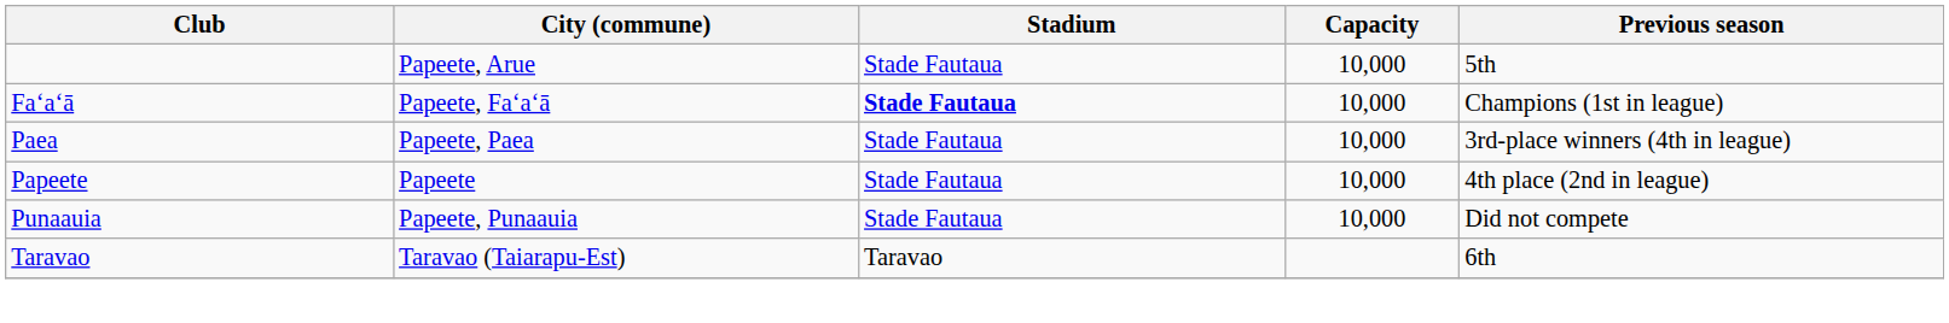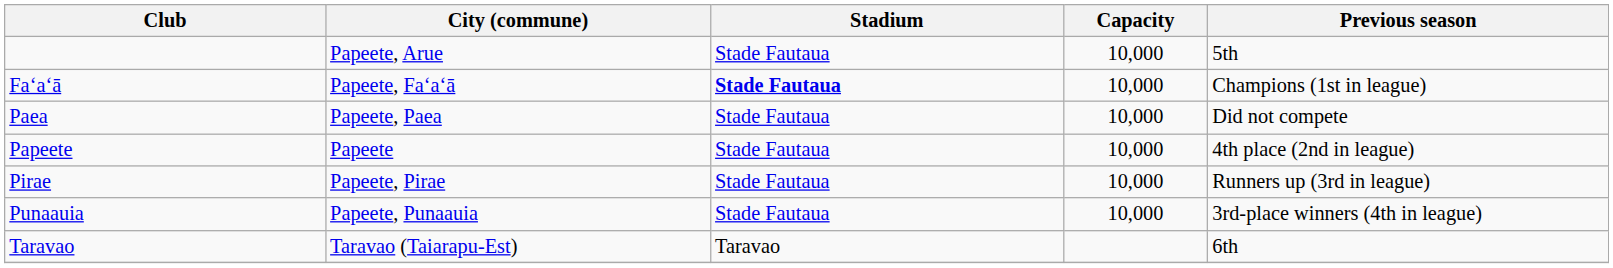 <table class="wikitable sortable" width="100%">
 <tr>
 <th width="20%">Club</th>
 <th width="24%">City (commune)</th>
 <th width="22%">Stadium</th>
 <th width="9%">Capacity</th>
 <th>Previous season</th>
 </tr>
 <tr>
 <td></td>
 <td><a href='#'>Papeete</a>, <a href='#'>Arue</a></td>
 <td><a href='#'>Stade Fautaua</a></td>
 <td align=center>10,000</td>
 <td>5th</td>
 </tr>
 <tr>
 <td><a href='#'>Faʻaʻā</a></td>
 <td><a href='#'>Papeete</a>, <a href='#'>Faʻaʻā</a></td>
 <td><strong><a href='#'>Stade Fautaua</a></strong></td>
 <td align=center>10,000</td>
 <td>Champions (1st in league)</td>
 </tr>
 <tr>
 <td><a href='#'>Paea</a></td>
 <td><a href='#'>Papeete</a>, <a href='#'>Paea</a></td>
 <td><a href='#'>Stade Fautaua</a></td>
 <td align=center>10,000</td>
-<td>3rd-place winners (4th in league)</td>
+<td>Did not compete</td>
 </tr>
 <tr>
 <td><a href='#'>Papeete</a></td>
 <td><a href='#'>Papeete</a></td>
 <td><a href='#'>Stade Fautaua</a></td>
 <td align=center>10,000</td>
 <td>4th place (2nd in league)</td>
 </tr>
 <tr>
+<td><a href='#'>Pirae</a></td>
+<td><a href='#'>Papeete</a>, <a href='#'>Pirae</a></td>
+<td><a href='#'>Stade Fautaua</a></td>
+<td align=center>10,000</td>
+<td>Runners up (3rd in league)</td>
+</tr>
+<tr>
 <td><a href='#'>Punaauia</a></td>
 <td><a href='#'>Papeete</a>, <a href='#'>Punaauia</a></td>
 <td><a href='#'>Stade Fautaua</a></td>
 <td align=center>10,000</td>
-<td>Did not compete</td>
+<td>3rd-place winners (4th in league)</td>
 </tr>
 <tr>
 <td><a href='#'>Taravao</a></td>
 <td><a href='#'>Taravao</a> (<a href='#'>Taiarapu-Est</a>)</td>
 <td>Taravao</td>
 <td align=center></td>
 <td>6th</td>
 </tr>
 <tr>
 </tr>
 </table>
